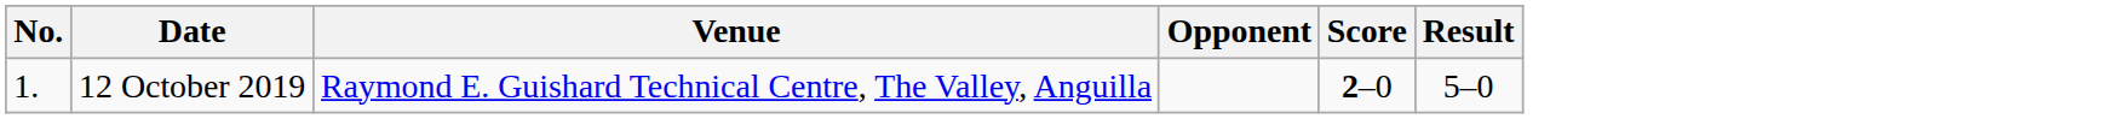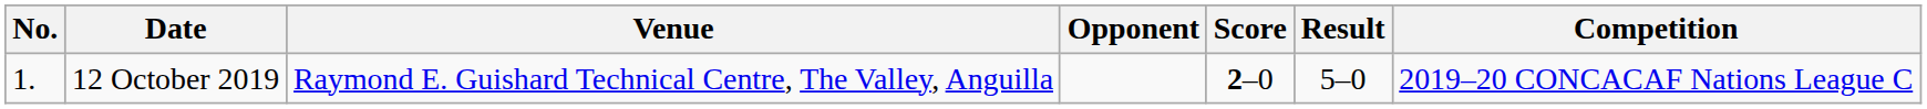 <table class="wikitable">
 <tr>
 <th>No.</th>
 <th>Date</th>
 <th>Venue</th>
 <th>Opponent</th>
 <th>Score</th>
 <th>Result</th>
+<th>Competition</th>
 </tr>
 <tr>
 <td>1.</td>
 <td>12 October 2019</td>
 <td><a href='#'>Raymond E. Guishard Technical Centre</a>, <a href='#'>The Valley</a>, <a href='#'>Anguilla</a></td>
 <td></td>
 <td align=center><strong>2</strong>–0</td>
 <td align=center>5–0</td>
+<td><a href='#'>2019–20 CONCACAF Nations League C</a></td>
 </tr>
 </table>
